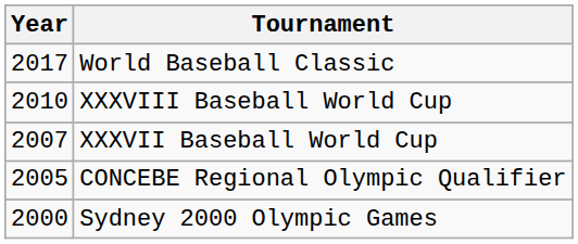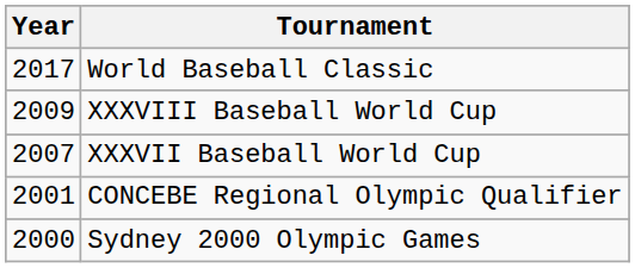 <table class="wikitable">
 <tr>
 <th>Year</th>
 <th>Tournament</th>
 </tr>
 <tr>
 <td>2017</td>
 <td>World Baseball Classic</td>
 </tr>
 <tr>
-<td>2010</td>
+<td>2009</td>
 <td>XXXVIII Baseball World Cup</td>
 </tr>
 <tr>
 <td>2007</td>
 <td>XXXVII Baseball World Cup</td>
 </tr>
 <tr>
-<td>2005</td>
+<td>2001</td>
 <td>CONCEBE Regional Olympic Qualifier</td>
 </tr>
 <tr>
 <td>2000</td>
 <td>Sydney 2000 Olympic Games</td>
 </tr>
 </table>
